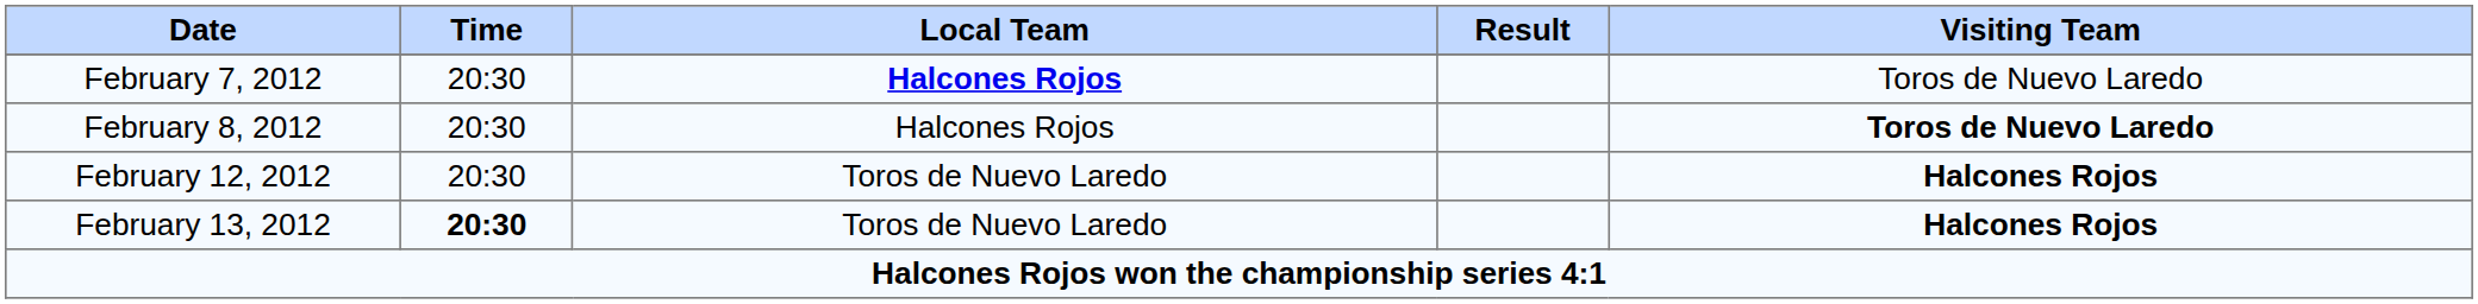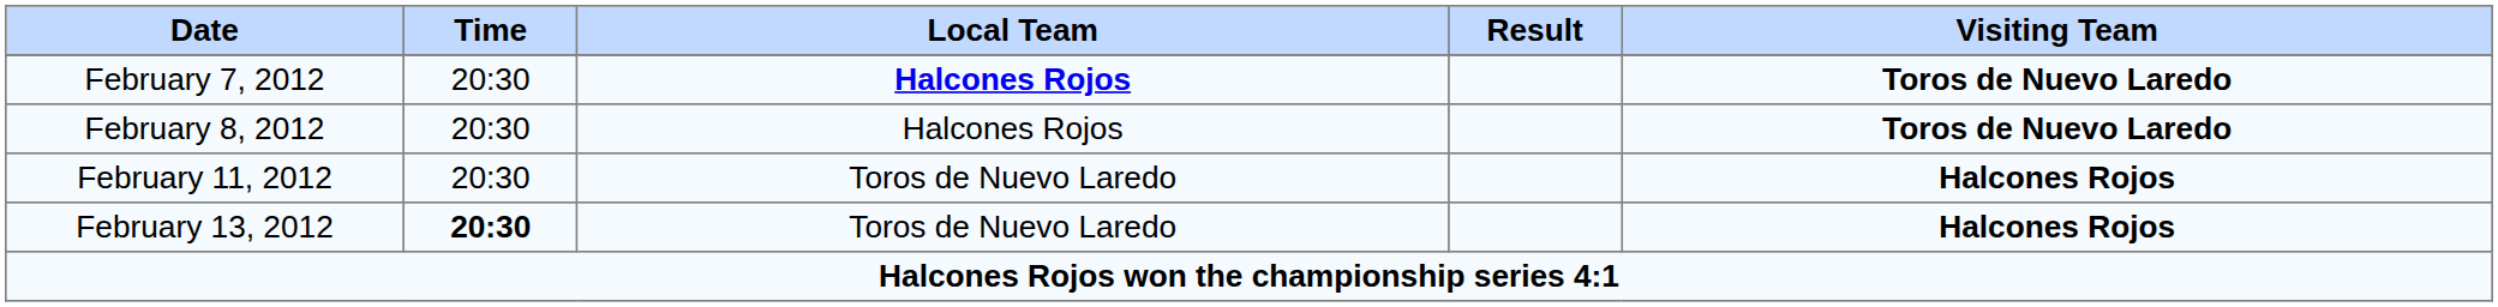 <table border=1 style="border-collapse:collapse; font-size:100%;" cellpadding=3 cellspacing=0 width=100%>
 <tr bgcolor=#C1D8FF align=center>
 <th width=16%>Date</th>
 <th width=7%>Time</th>
 <th width=35%>Local Team</th>
 <th width=7%>Result</th>
 <th width=35%>Visiting Team</th>
 </tr>
 <tr bgcolor=#EFEFEF>
 </tr>
 <tr align=center bgcolor=#F5FAFF>
 <td>February 7, 2012</td>
 <td>20:30</td>
 <td><strong><a href='#'>Halcones Rojos</a></strong></td>
 <td><strong></strong></td>
-<td>Toros de Nuevo Laredo</td>
+<td><strong>Toros de Nuevo Laredo</strong></td>
 </tr>
 <tr align=center bgcolor=#F5FAFF>
 <td>February 8, 2012</td>
 <td>20:30</td>
 <td>Halcones Rojos</td>
 <td><strong></strong></td>
 <td><strong>Toros de Nuevo Laredo</strong></td>
 </tr>
 <tr align=center bgcolor=#F5FAFF>
-<td>February 12, 2012</td>
+<td>February 11, 2012</td>
 <td>20:30</td>
 <td>Toros de Nuevo Laredo</td>
 <td><strong></strong></td>
 <td><strong>Halcones Rojos</strong></td>
 </tr>
 <tr align=center bgcolor=#F5FAFF>
 <td>February 13, 2012</td>
 <td><strong>20:30</strong></td>
 <td>Toros de Nuevo Laredo</td>
 <td><strong></strong></td>
 <td><strong>Halcones Rojos</strong></td>
 </tr>
 <tr align=center bgcolor=#F5FAFF>
 <td colspan=5><strong>Halcones Rojos won the championship series 4:1</strong></td>
 </tr>
 </table>
